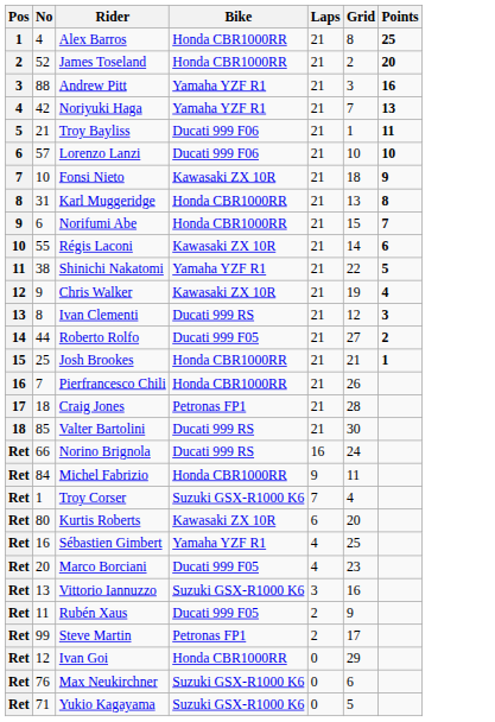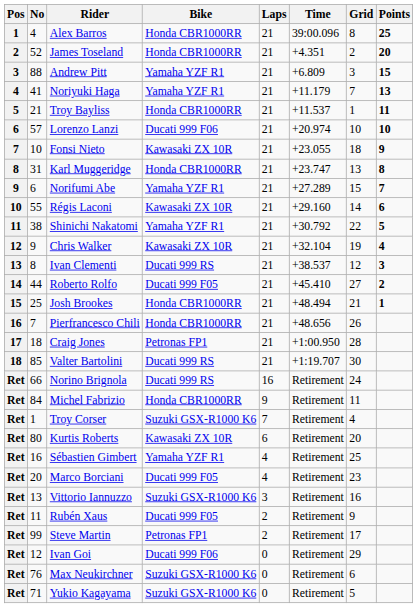 <table class="wikitable" style="font-size: 95%;">
 <tr>
 <th>Pos</th>
 <th>No</th>
 <th>Rider</th>
 <th>Bike</th>
 <th>Laps</th>
+<th>Time</th>
 <th>Grid</th>
 <th>Points</th>
 </tr>
 <tr>
 <th>1</th>
 <td>4</td>
 <td> <a href='#'>Alex Barros</a></td>
 <td><a href='#'>Honda CBR1000RR</a></td>
 <td>21</td>
+<td>39:00.096</td>
 <td>8</td>
 <td><strong>25</strong></td>
 </tr>
 <tr>
 <th>2</th>
 <td>52</td>
 <td> <a href='#'>James Toseland</a></td>
 <td><a href='#'>Honda CBR1000RR</a></td>
 <td>21</td>
+<td>+4.351</td>
 <td>2</td>
 <td><strong>20</strong></td>
 </tr>
 <tr>
 <th>3</th>
 <td>88</td>
 <td> <a href='#'>Andrew Pitt</a></td>
 <td><a href='#'>Yamaha YZF R1</a></td>
 <td>21</td>
+<td>+6.809</td>
 <td>3</td>
-<td><strong>16</strong></td>
+<td><strong>15</strong></td>
 </tr>
 <tr>
 <th>4</th>
-<td>42</td>
+<td>41</td>
 <td> <a href='#'>Noriyuki Haga</a></td>
 <td><a href='#'>Yamaha YZF R1</a></td>
 <td>21</td>
+<td>+11.179</td>
 <td>7</td>
 <td><strong>13</strong></td>
 </tr>
 <tr>
 <th>5</th>
 <td>21</td>
 <td> <a href='#'>Troy Bayliss</a></td>
-<td><a href='#'>Ducati 999 F06</a></td>
+<td><a href='#'>Honda CBR1000RR</a></td>
 <td>21</td>
+<td>+11.537</td>
 <td>1</td>
 <td><strong>11</strong></td>
 </tr>
 <tr>
 <th>6</th>
 <td>57</td>
 <td> <a href='#'>Lorenzo Lanzi</a></td>
 <td><a href='#'>Ducati 999 F06</a></td>
 <td>21</td>
+<td>+20.974</td>
 <td>10</td>
 <td><strong>10</strong></td>
 </tr>
 <tr>
 <th>7</th>
 <td>10</td>
 <td> <a href='#'>Fonsi Nieto</a></td>
 <td><a href='#'>Kawasaki ZX 10R</a></td>
 <td>21</td>
+<td>+23.055</td>
 <td>18</td>
 <td><strong>9</strong></td>
 </tr>
 <tr>
 <th>8</th>
 <td>31</td>
 <td> <a href='#'>Karl Muggeridge</a></td>
 <td><a href='#'>Honda CBR1000RR</a></td>
 <td>21</td>
+<td>+23.747</td>
 <td>13</td>
 <td><strong>8</strong></td>
 </tr>
 <tr>
 <th>9</th>
 <td>6</td>
 <td> <a href='#'>Norifumi Abe</a></td>
-<td><a href='#'>Honda CBR1000RR</a></td>
+<td><a href='#'>Yamaha YZF R1</a></td>
 <td>21</td>
+<td>+27.289</td>
 <td>15</td>
 <td><strong>7</strong></td>
 </tr>
 <tr>
 <th>10</th>
 <td>55</td>
 <td> <a href='#'>Régis Laconi</a></td>
 <td><a href='#'>Kawasaki ZX 10R</a></td>
 <td>21</td>
+<td>+29.160</td>
 <td>14</td>
 <td><strong>6</strong></td>
 </tr>
 <tr>
 <th>11</th>
 <td>38</td>
 <td> <a href='#'>Shinichi Nakatomi</a></td>
 <td><a href='#'>Yamaha YZF R1</a></td>
 <td>21</td>
+<td>+30.792</td>
 <td>22</td>
 <td><strong>5</strong></td>
 </tr>
 <tr>
 <th>12</th>
 <td>9</td>
 <td> <a href='#'>Chris Walker</a></td>
 <td><a href='#'>Kawasaki ZX 10R</a></td>
 <td>21</td>
+<td>+32.104</td>
 <td>19</td>
 <td><strong>4</strong></td>
 </tr>
 <tr>
 <th>13</th>
 <td>8</td>
 <td> <a href='#'>Ivan Clementi</a></td>
 <td><a href='#'>Ducati 999 RS</a></td>
 <td>21</td>
+<td>+38.537</td>
 <td>12</td>
 <td><strong>3</strong></td>
 </tr>
 <tr>
 <th>14</th>
 <td>44</td>
 <td> <a href='#'>Roberto Rolfo</a></td>
 <td><a href='#'>Ducati 999 F05</a></td>
 <td>21</td>
+<td>+45.410</td>
 <td>27</td>
 <td><strong>2</strong></td>
 </tr>
 <tr>
 <th>15</th>
 <td>25</td>
 <td> <a href='#'>Josh Brookes</a></td>
 <td><a href='#'>Honda CBR1000RR</a></td>
 <td>21</td>
+<td>+48.494</td>
 <td>21</td>
 <td><strong>1</strong></td>
 </tr>
 <tr>
 <th>16</th>
 <td>7</td>
 <td> <a href='#'>Pierfrancesco Chili</a></td>
 <td><a href='#'>Honda CBR1000RR</a></td>
 <td>21</td>
+<td>+48.656</td>
 <td>26</td>
 <td></td>
 </tr>
 <tr>
 <th>17</th>
 <td>18</td>
 <td> <a href='#'>Craig Jones</a></td>
 <td><a href='#'>Petronas FP1</a></td>
 <td>21</td>
+<td>+1:00.950</td>
 <td>28</td>
 <td></td>
 </tr>
 <tr>
 <th>18</th>
 <td>85</td>
 <td> <a href='#'>Valter Bartolini</a></td>
 <td><a href='#'>Ducati 999 RS</a></td>
 <td>21</td>
+<td>+1:19.707</td>
 <td>30</td>
 <td></td>
 </tr>
 <tr>
 <th>Ret</th>
 <td>66</td>
 <td> <a href='#'>Norino Brignola</a></td>
 <td><a href='#'>Ducati 999 RS</a></td>
 <td>16</td>
+<td>Retirement</td>
 <td>24</td>
 <td></td>
 </tr>
 <tr>
 <th>Ret</th>
 <td>84</td>
 <td> <a href='#'>Michel Fabrizio</a></td>
 <td><a href='#'>Honda CBR1000RR</a></td>
 <td>9</td>
+<td>Retirement</td>
 <td>11</td>
 <td></td>
 </tr>
 <tr>
 <th>Ret</th>
 <td>1</td>
 <td> <a href='#'>Troy Corser</a></td>
 <td><a href='#'>Suzuki GSX-R1000 K6</a></td>
 <td>7</td>
+<td>Retirement</td>
 <td>4</td>
 <td></td>
 </tr>
 <tr>
 <th>Ret</th>
 <td>80</td>
 <td> <a href='#'>Kurtis Roberts</a></td>
 <td><a href='#'>Kawasaki ZX 10R</a></td>
 <td>6</td>
+<td>Retirement</td>
 <td>20</td>
 <td></td>
 </tr>
 <tr>
 <th>Ret</th>
 <td>16</td>
 <td> <a href='#'>Sébastien Gimbert</a></td>
 <td><a href='#'>Yamaha YZF R1</a></td>
 <td>4</td>
+<td>Retirement</td>
 <td>25</td>
 <td></td>
 </tr>
 <tr>
 <th>Ret</th>
 <td>20</td>
 <td> <a href='#'>Marco Borciani</a></td>
 <td><a href='#'>Ducati 999 F05</a></td>
 <td>4</td>
+<td>Retirement</td>
 <td>23</td>
 <td></td>
 </tr>
 <tr>
 <th>Ret</th>
 <td>13</td>
 <td> <a href='#'>Vittorio Iannuzzo</a></td>
 <td><a href='#'>Suzuki GSX-R1000 K6</a></td>
 <td>3</td>
+<td>Retirement</td>
 <td>16</td>
 <td></td>
 </tr>
 <tr>
 <th>Ret</th>
 <td>11</td>
 <td> <a href='#'>Rubén Xaus</a></td>
 <td><a href='#'>Ducati 999 F05</a></td>
 <td>2</td>
+<td>Retirement</td>
 <td>9</td>
 <td></td>
 </tr>
 <tr>
 <th>Ret</th>
 <td>99</td>
 <td> <a href='#'>Steve Martin</a></td>
 <td><a href='#'>Petronas FP1</a></td>
 <td>2</td>
+<td>Retirement</td>
 <td>17</td>
 <td></td>
 </tr>
 <tr>
 <th>Ret</th>
 <td>12</td>
 <td> <a href='#'>Ivan Goi</a></td>
-<td><a href='#'>Honda CBR1000RR</a></td>
+<td><a href='#'>Ducati 999 F06</a></td>
 <td>0</td>
+<td>Retirement</td>
 <td>29</td>
 <td></td>
 </tr>
 <tr>
 <th>Ret</th>
 <td>76</td>
 <td> <a href='#'>Max Neukirchner</a></td>
 <td><a href='#'>Suzuki GSX-R1000 K6</a></td>
 <td>0</td>
+<td>Retirement</td>
 <td>6</td>
 <td></td>
 </tr>
 <tr>
 <th>Ret</th>
 <td>71</td>
 <td> <a href='#'>Yukio Kagayama</a></td>
 <td><a href='#'>Suzuki GSX-R1000 K6</a></td>
 <td>0</td>
+<td>Retirement</td>
 <td>5</td>
 <td></td>
 </tr>
 </table>
